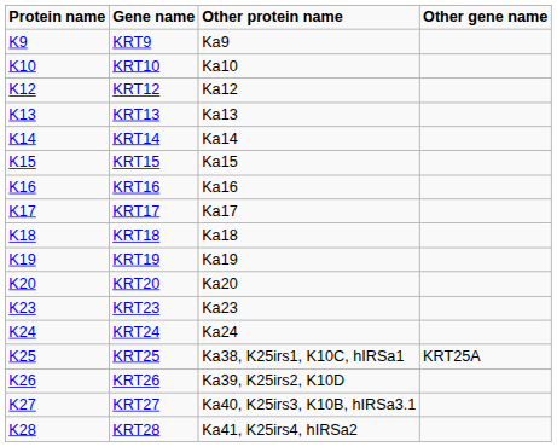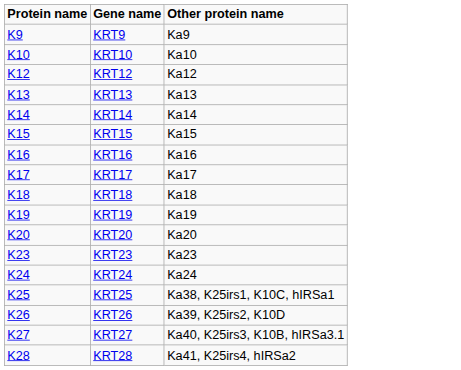 <table class="wikitable">
 <tr>
 <td><strong>Protein name</strong></td>
 <td><strong>Gene name</strong></td>
 <td><strong>Other protein name</strong></td>
-<td><strong>Other gene name</strong></td>
 </tr>
 <tr>
 <td><a href='#'>K9</a></td>
 <td><a href='#'>KRT9</a></td>
 <td>Ka9</td>
-<td></td>
 </tr>
 <tr>
 <td><a href='#'>K10</a></td>
 <td><a href='#'>KRT10</a></td>
 <td>Ka10</td>
-<td></td>
 </tr>
 <tr>
 <td><a href='#'>K12</a></td>
 <td><a href='#'>KRT12</a></td>
 <td>Ka12</td>
-<td></td>
 </tr>
 <tr>
 <td><a href='#'>K13</a></td>
 <td><a href='#'>KRT13</a></td>
 <td>Ka13</td>
-<td></td>
 </tr>
 <tr>
 <td><a href='#'>K14</a></td>
 <td><a href='#'>KRT14</a></td>
 <td>Ka14</td>
-<td></td>
 </tr>
 <tr>
 <td><a href='#'>K15</a></td>
 <td><a href='#'>KRT15</a></td>
 <td>Ka15</td>
-<td></td>
 </tr>
 <tr>
 <td><a href='#'>K16</a></td>
 <td><a href='#'>KRT16</a></td>
 <td>Ka16</td>
-<td></td>
 </tr>
 <tr>
 <td><a href='#'>K17</a></td>
 <td><a href='#'>KRT17</a></td>
 <td>Ka17</td>
-<td></td>
 </tr>
 <tr>
 <td><a href='#'>K18</a></td>
 <td><a href='#'>KRT18</a></td>
 <td>Ka18</td>
-<td></td>
 </tr>
 <tr>
 <td><a href='#'>K19</a></td>
 <td><a href='#'>KRT19</a></td>
 <td>Ka19</td>
-<td></td>
 </tr>
 <tr>
 <td><a href='#'>K20</a></td>
 <td><a href='#'>KRT20</a></td>
 <td>Ka20</td>
-<td></td>
 </tr>
 <tr>
 <td><a href='#'>K23</a></td>
 <td><a href='#'>KRT23</a></td>
 <td>Ka23</td>
-<td></td>
 </tr>
 <tr>
 <td><a href='#'>K24</a></td>
 <td><a href='#'>KRT24</a></td>
 <td>Ka24</td>
-<td></td>
 </tr>
 <tr>
 <td><a href='#'>K25</a></td>
 <td><a href='#'>KRT25</a></td>
 <td>Ka38, K25irs1, K10C, hIRSa1</td>
-<td>KRT25A</td>
 </tr>
 <tr>
 <td><a href='#'>K26</a></td>
 <td><a href='#'>KRT26</a></td>
 <td>Ka39, K25irs2, K10D</td>
-<td></td>
 </tr>
 <tr>
 <td><a href='#'>K27</a></td>
 <td><a href='#'>KRT27</a></td>
 <td>Ka40, K25irs3, K10B, hIRSa3.1</td>
-<td></td>
 </tr>
 <tr>
 <td><a href='#'>K28</a></td>
 <td><a href='#'>KRT28</a></td>
 <td>Ka41, K25irs4, hIRSa2</td>
-<td></td>
 </tr>
 </table>
